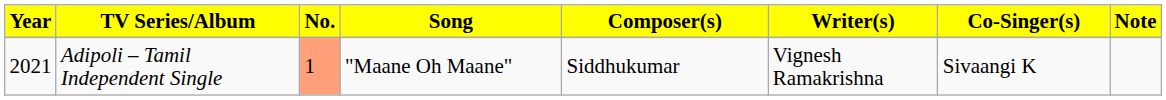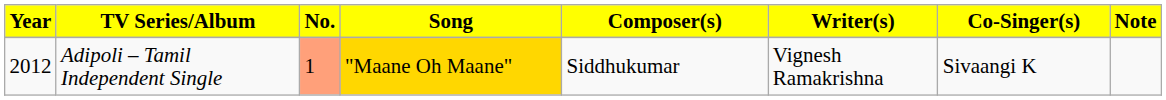 <table class="wikitable plainrowheaders" style="width:100%;" textcolor:#000;">
 <tr style="background:Yellow; text-align:center;">
 <td><strong>Year</strong></td>
 <td scope="col" style="width:24%;"><strong>TV Series/Album</strong></td>
 <td><strong>No.</strong></td>
 <td scope="col" style="width:23%;"><strong>Song</strong></td>
 <td scope="col" style="width:20%;"><strong>Composer(s)</strong></td>
 <td scope="col" style="width:16%;"><strong>Writer(s)</strong></td>
 <td scope="col" style="width:18%;"><strong>Co-Singer(s)</strong></td>
 <td scope="col" style="width:18%;"><strong>Note</strong></td>
 </tr>
 <tr>
 </tr>
 <tr>
-<td>2021</td>
+<td>2012</td>
 <td><em>Adipoli – Tamil Independent Single</em></td>
 <td style="background: lightsalmon;">1</td>
-<td>"Maane Oh Maane"</td>
+<td style="background: gold;">"Maane Oh Maane"</td>
 <td>Siddhukumar</td>
 <td>Vignesh Ramakrishna</td>
 <td>Sivaangi K</td>
 <td></td>
 </tr>
 </table>
